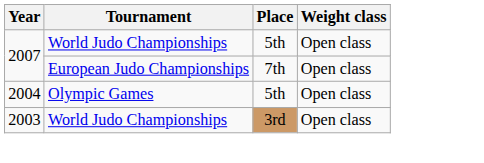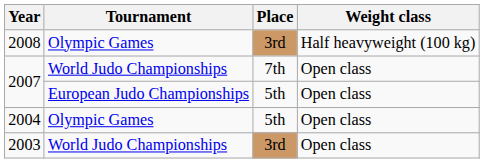 <table class=wikitable>
 <tr>
 <th>Year</th>
 <th>Tournament</th>
 <th>Place</th>
 <th>Weight class</th>
 </tr>
 <tr>
+<td>2008</td>
+<td><a href='#'>Olympic Games</a></td>
+<td bgcolor="cc9966" align="center">3rd</td>
+<td>Half heavyweight (100 kg)</td>
+</tr>
+<tr>
 <td rowspan=2>2007</td>
 <td><a href='#'>World Judo Championships</a></td>
-<td align="center">5th</td>
+<td align="center">7th</td>
 <td>Open class</td>
 </tr>
 <tr>
 <td><a href='#'>European Judo Championships</a></td>
-<td align="center">7th</td>
+<td align="center">5th</td>
 <td>Open class</td>
 </tr>
 <tr>
 <td>2004</td>
 <td><a href='#'>Olympic Games</a></td>
 <td align="center">5th</td>
 <td>Open class</td>
 </tr>
 <tr>
 <td>2003</td>
 <td><a href='#'>World Judo Championships</a></td>
 <td bgcolor="cc9966" align="center">3rd</td>
 <td>Open class</td>
 </tr>
 </table>
